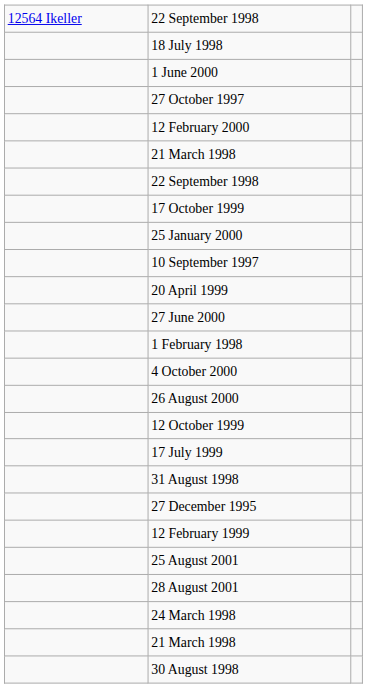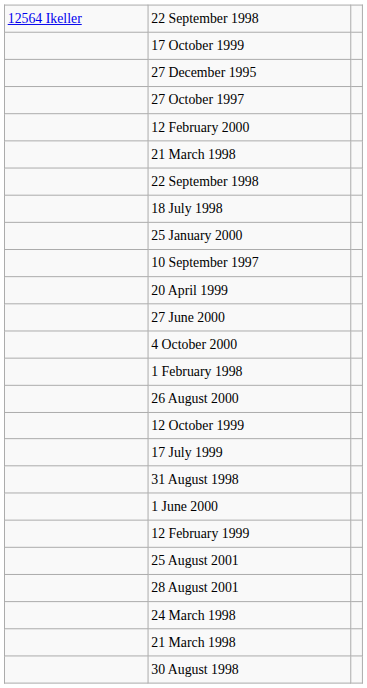 <table class="wikitable" style="font-size: 89%; float: left; width: 26em; margin-right: 1em; height: 700px">
 <tr>
 <td><a href='#'>12564 Ikeller</a></td>
 <td>22 September 1998</td>
 <td><small></small></td>
 </tr>
 <tr>
 <td></td>
-<td>18 July 1998</td>
+<td>17 October 1999</td>
 <td><small></small></td>
 </tr>
 <tr>
 <td></td>
-<td>1 June 2000</td>
+<td>27 December 1995</td>
 <td><small></small></td>
 </tr>
 <tr>
 <td></td>
 <td>27 October 1997</td>
 <td><small></small></td>
 </tr>
 <tr>
 <td></td>
 <td>12 February 2000</td>
 <td><small></small></td>
 </tr>
 <tr>
 <td></td>
 <td>21 March 1998</td>
 <td><small></small></td>
 </tr>
 <tr>
 <td></td>
 <td>22 September 1998</td>
 <td><small></small></td>
 </tr>
 <tr>
 <td></td>
-<td>17 October 1999</td>
+<td>18 July 1998</td>
 <td><small></small></td>
 </tr>
 <tr>
 <td></td>
 <td>25 January 2000</td>
 <td><small></small></td>
 </tr>
 <tr>
 <td></td>
 <td>10 September 1997</td>
 <td><small></small></td>
 </tr>
 <tr>
 <td></td>
 <td>20 April 1999</td>
 <td><small></small></td>
 </tr>
 <tr>
 <td></td>
 <td>27 June 2000</td>
 <td><small></small></td>
 </tr>
 <tr>
 <td></td>
-<td>1 February 1998</td>
+<td>4 October 2000</td>
 <td><small></small></td>
 </tr>
 <tr>
 <td></td>
-<td>4 October 2000</td>
+<td>1 February 1998</td>
 <td><small></small></td>
 </tr>
 <tr>
 <td></td>
 <td>26 August 2000</td>
 <td><small></small></td>
 </tr>
 <tr>
 <td></td>
 <td>12 October 1999</td>
 <td><small></small></td>
 </tr>
 <tr>
 <td></td>
 <td>17 July 1999</td>
 <td><small></small></td>
 </tr>
 <tr>
 <td></td>
 <td>31 August 1998</td>
 <td><small></small></td>
 </tr>
 <tr>
 <td></td>
-<td>27 December 1995</td>
+<td>1 June 2000</td>
 <td><small></small></td>
 </tr>
 <tr>
 <td></td>
 <td>12 February 1999</td>
 <td><small></small></td>
 </tr>
 <tr>
 <td></td>
 <td>25 August 2001</td>
 <td><small></small></td>
 </tr>
 <tr>
 <td></td>
 <td>28 August 2001</td>
 <td><small></small></td>
 </tr>
 <tr>
 <td></td>
 <td>24 March 1998</td>
 <td><small></small></td>
 </tr>
 <tr>
 <td></td>
 <td>21 March 1998</td>
 <td><small></small></td>
 </tr>
 <tr>
 <td></td>
 <td>30 August 1998</td>
 <td><small></small></td>
 </tr>
 </table>
